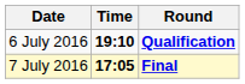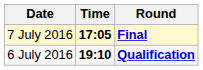 <table class="wikitable">
 <tr>
 <th>Date</th>
 <th>Time</th>
 <th>Round</th>
 </tr>
+<tr style=background:lemonchiffon>
+<td>7 July 2016</td>
+<td><strong>17:05</strong></td>
+<td><strong><a href='#'>Final</a></strong></td>
+</tr>
 <tr>
 <td>6 July 2016</td>
 <td><strong>19:10</strong></td>
 <td><strong><a href='#'>Qualification</a></strong></td>
 </tr>
-<tr style=background:lemonchiffon>
-<td>7 July 2016</td>
-<td><strong>17:05</strong></td>
-<td><strong><a href='#'>Final</a></strong></td>
-</tr>
 </table>
